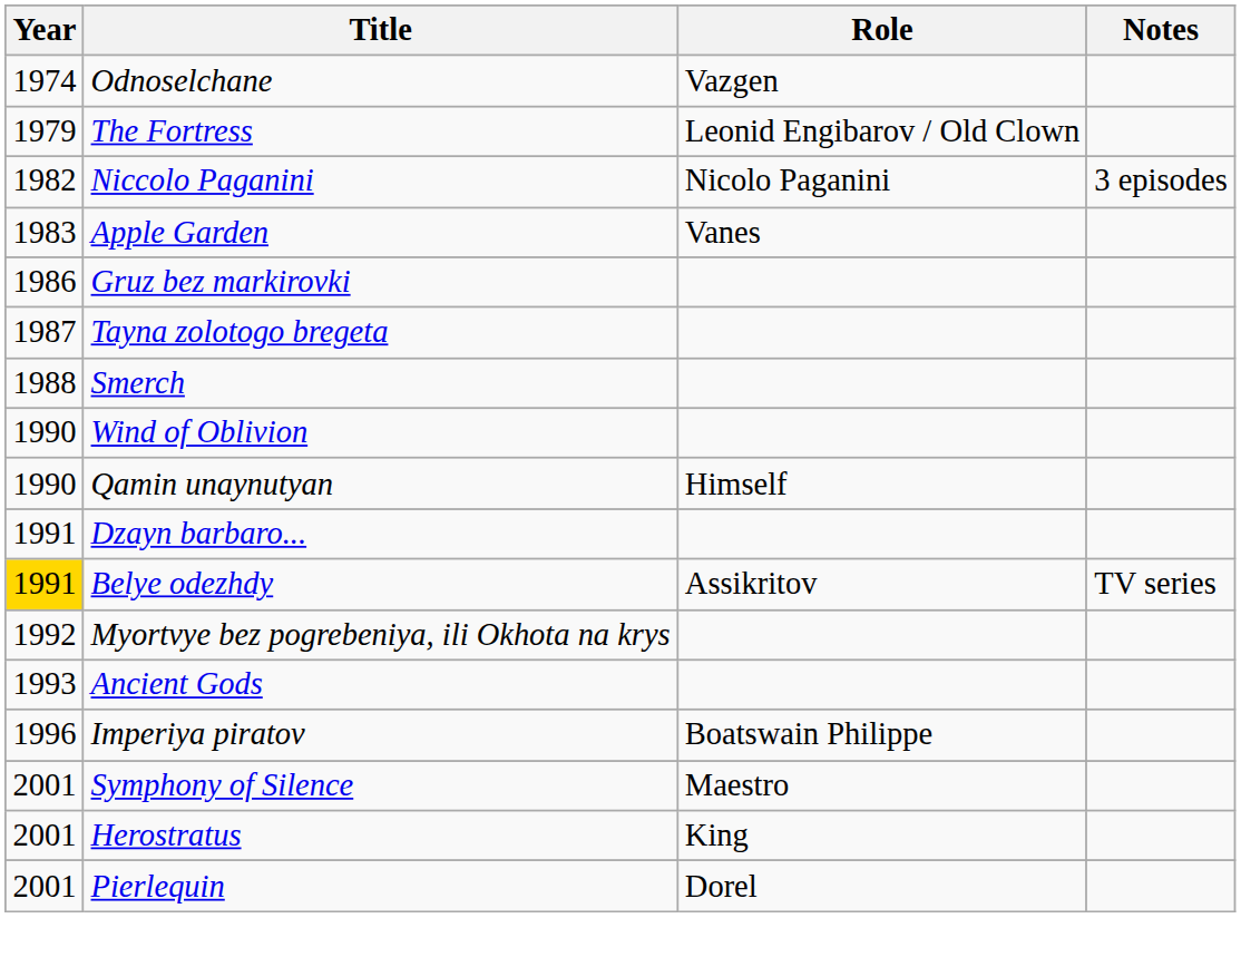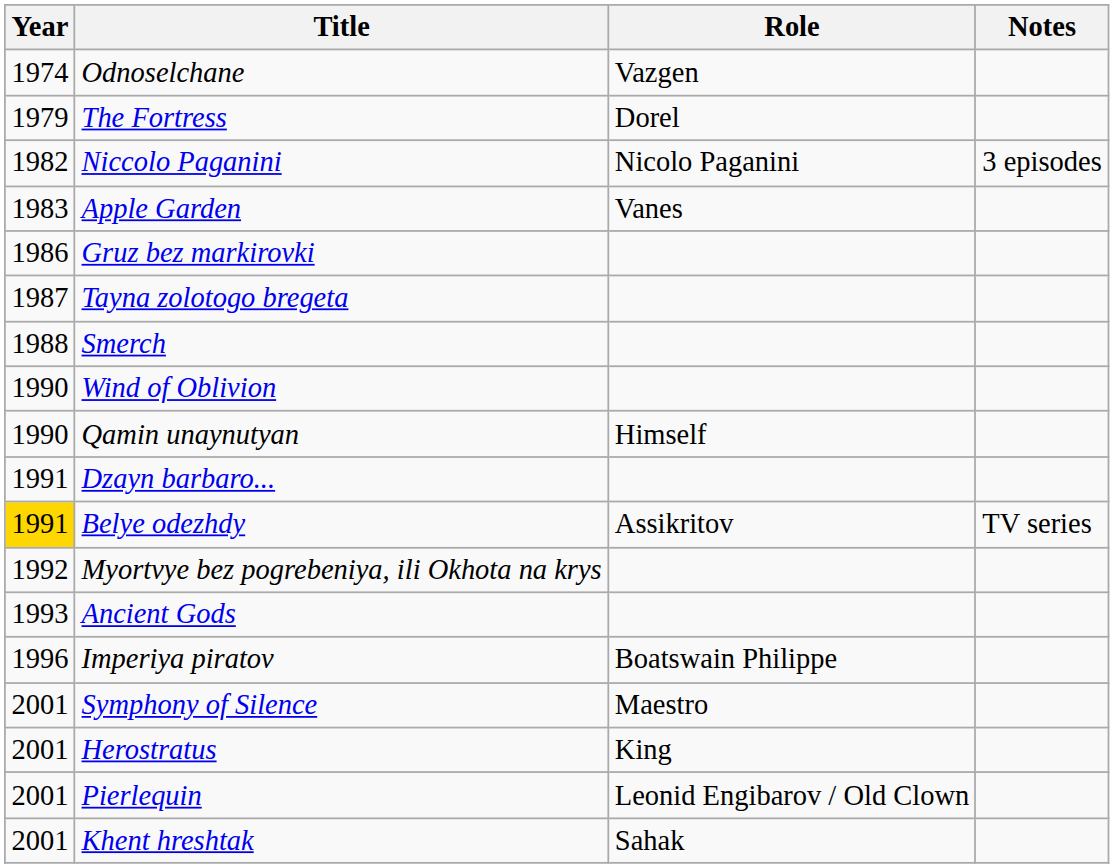 <table class="wikitable">
 <tr>
 <th>Year</th>
 <th>Title</th>
 <th>Role</th>
 <th>Notes</th>
 </tr>
 <tr>
 <td>1974</td>
 <td><em>Odnoselchane</em></td>
 <td>Vazgen</td>
 <td></td>
 </tr>
 <tr>
 <td>1979</td>
 <td><em><a href='#'>The Fortress</a></em></td>
-<td>Leonid Engibarov / Old Clown</td>
+<td>Dorel</td>
 <td></td>
 </tr>
 <tr>
 <td>1982</td>
 <td><em><a href='#'>Niccolo Paganini</a></em></td>
 <td>Nicolo Paganini</td>
 <td>3 episodes</td>
 </tr>
 <tr>
 <td>1983</td>
 <td><em><a href='#'>Apple Garden</a></em></td>
 <td>Vanes</td>
 <td></td>
 </tr>
 <tr>
 <td>1986</td>
 <td><em><a href='#'>Gruz bez markirovki</a></em></td>
 <td></td>
 <td></td>
 </tr>
 <tr>
 <td>1987</td>
 <td><em><a href='#'>Tayna zolotogo bregeta</a></em></td>
 <td></td>
 <td></td>
 </tr>
 <tr>
 <td>1988</td>
 <td><em><a href='#'>Smerch</a></em></td>
 <td></td>
 <td></td>
 </tr>
 <tr>
 <td>1990</td>
 <td><em><a href='#'>Wind of Oblivion</a></em></td>
 <td></td>
 <td></td>
 </tr>
 <tr>
 <td>1990</td>
 <td><em>Qamin unaynutyan</em></td>
 <td>Himself</td>
 <td></td>
 </tr>
 <tr>
 <td>1991</td>
 <td><em><a href='#'>Dzayn barbaro...</a></em></td>
 <td></td>
 <td></td>
 </tr>
 <tr>
 <td style="background: gold;">1991</td>
 <td><em><a href='#'>Belye odezhdy</a></em></td>
 <td>Assikritov</td>
 <td>TV series</td>
 </tr>
 <tr>
 <td>1992</td>
 <td><em>Myortvye bez pogrebeniya, ili Okhota na krys</em></td>
 <td></td>
 <td></td>
 </tr>
 <tr>
 <td>1993</td>
 <td><em><a href='#'>Ancient Gods</a></em></td>
 <td></td>
 <td></td>
 </tr>
 <tr>
 <td>1996</td>
 <td><em>Imperiya piratov</em></td>
 <td>Boatswain Philippe</td>
 <td></td>
 </tr>
 <tr>
 <td>2001</td>
 <td><em><a href='#'>Symphony of Silence</a></em></td>
 <td>Maestro</td>
 <td></td>
 </tr>
 <tr>
 <td>2001</td>
 <td><em><a href='#'>Herostratus</a></em></td>
 <td>King</td>
 <td></td>
 </tr>
 <tr>
 <td>2001</td>
 <td><em><a href='#'>Pierlequin</a></em></td>
-<td>Dorel</td>
+<td>Leonid Engibarov / Old Clown</td>
+<td></td>
+</tr>
+<tr>
+<td>2001</td>
+<td><em><a href='#'>Khent hreshtak</a></em></td>
+<td>Sahak</td>
 <td></td>
 </tr>
 </table>
